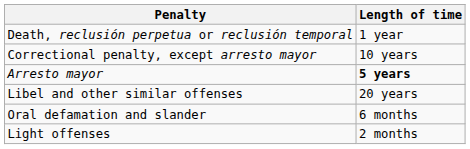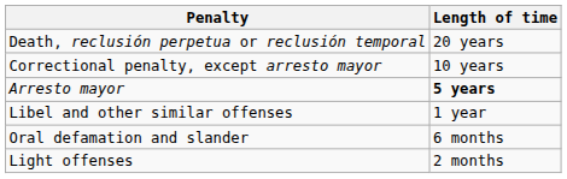 <table class="wikitable">
 <tr>
 <th>Penalty</th>
 <th>Length of time</th>
 </tr>
 <tr>
 <td>Death, <em>reclusión perpetua</em> or <em>reclusión temporal</em></td>
-<td>1 year</td>
+<td>20 years</td>
 </tr>
 <tr>
 <td>Correctional penalty, except <em>arresto mayor</em></td>
 <td>10 years</td>
 </tr>
 <tr>
 <td><em>Arresto mayor</em></td>
 <td><strong>5 years</strong></td>
 </tr>
 <tr>
 <td>Libel and other similar offenses</td>
-<td>20 years</td>
+<td>1 year</td>
 </tr>
 <tr>
 <td>Oral defamation and slander</td>
 <td>6 months</td>
 </tr>
 <tr>
 <td>Light offenses</td>
 <td>2 months</td>
 </tr>
 </table>
